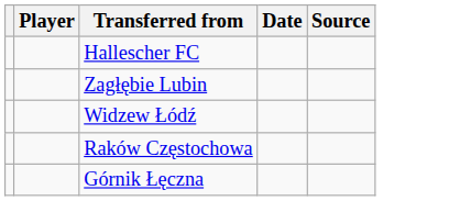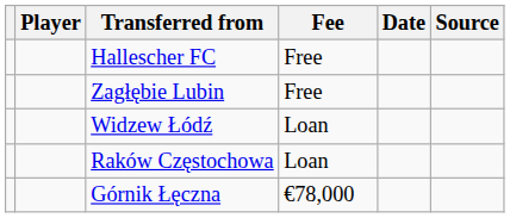 <table class="wikitable plainrowheaders sortable">
 <tr>
 <th></th>
 <th scope="col">Player</th>
 <th>Transferred from</th>
+<th style="width: 65px;">Fee</th>
 <th scope="col">Date</th>
 <th scope="col">Source</th>
 </tr>
 <tr>
 <td align="center"></td>
 <td></td>
 <td> <a href='#'>Hallescher FC</a></td>
+<td>Free</td>
 <td></td>
 <td></td>
 </tr>
 <tr>
 <td align="center"></td>
 <td></td>
 <td> <a href='#'>Zagłębie Lubin</a></td>
+<td>Free</td>
 <td></td>
 <td></td>
 </tr>
 <tr>
 <td align="center"></td>
 <td></td>
 <td> <a href='#'>Widzew Łódź</a></td>
+<td>Loan</td>
 <td></td>
 <td></td>
 </tr>
 <tr>
 <td align="center"></td>
 <td></td>
 <td> <a href='#'>Raków Częstochowa</a></td>
+<td>Loan</td>
 <td></td>
 <td></td>
 </tr>
 <tr>
 <td align="center"></td>
 <td></td>
 <td> <a href='#'>Górnik Łęczna</a></td>
+<td>€78,000</td>
 <td></td>
 <td></td>
 </tr>
 </table>
